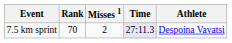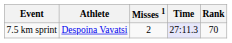 <table class="wikitable" style="font-size:90%">
 <tr>
 <th>Event</th>
-<th>Rank</th>
+<th>Athlete</th>
 <th>Misses <sup>1</sup></th>
 <th>Time</th>
-<th>Athlete</th>
+<th>Rank</th>
 </tr>
 <tr>
 <td>7.5 km sprint</td>
-<td align="center">70</td>
+<td><a href='#'>Despoina Vavatsi</a></td>
 <td align="center">2</td>
 <td align="center" style="background: lavender;">27:11.3</td>
-<td><a href='#'>Despoina Vavatsi</a></td>
+<td align="center">70</td>
 </tr>
 </table>
